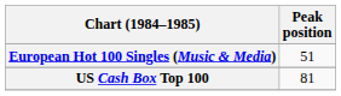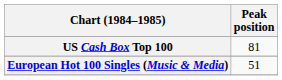 <table class="wikitable sortable plainrowheaders" style="text-align:center">
 <tr>
 <th>Chart (1984–1985)</th>
 <th>Peak<br>position</th>
 </tr>
 <tr>
 </tr>
 <tr>
-<th scope="row"><a href='#'>European Hot 100 Singles</a> (<em><a href='#'>Music & Media</a></em>)</th>
-<td>51</td>
+<th scope="row">US <em><a href='#'>Cash Box</a></em> Top 100</th>
+<td>81</td>
 </tr>
 <tr>
 </tr>
 <tr>
 </tr>
 <tr>
 </tr>
 <tr>
 </tr>
 <tr>
-<th scope="row">US <em><a href='#'>Cash Box</a></em> Top 100</th>
-<td>81</td>
+<th scope="row"><a href='#'>European Hot 100 Singles</a> (<em><a href='#'>Music & Media</a></em>)</th>
+<td>51</td>
 </tr>
 <tr>
 </tr>
 </table>
